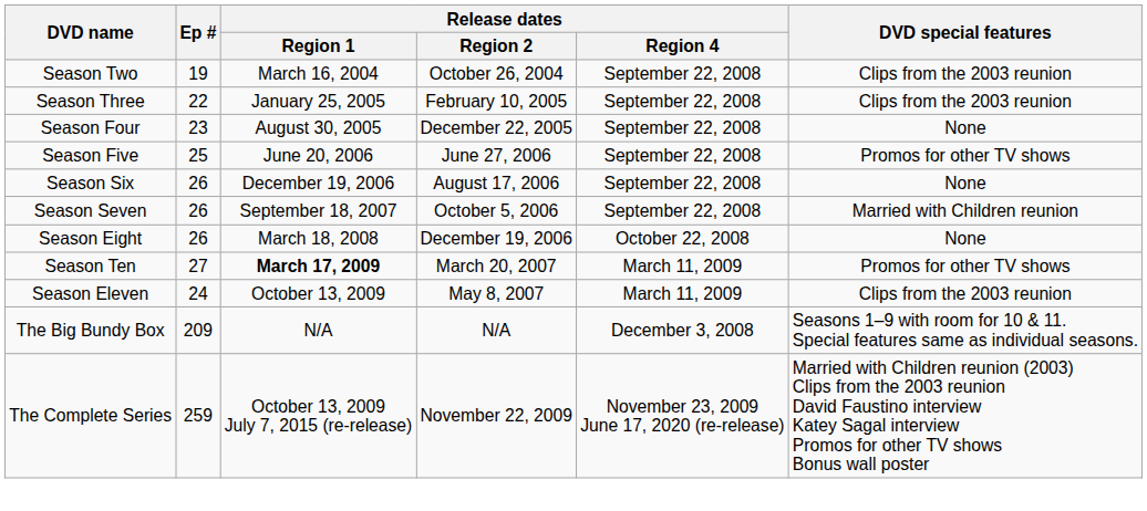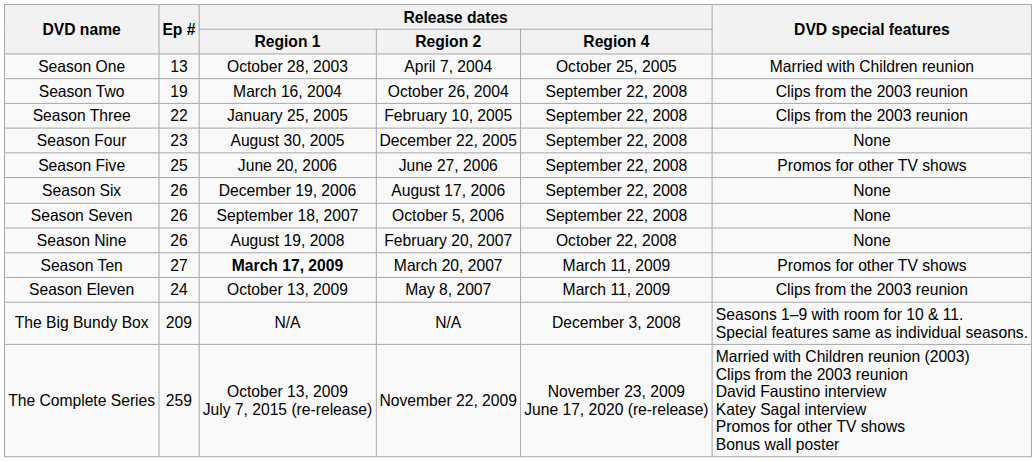 <table class="wikitable" style="text-align:center; font-size:95%;">
 <tr>
 <th rowspan="2">DVD name</th>
 <th rowspan="2">Ep #</th>
 <th colspan="3">Release dates</th>
 <th rowspan="2">DVD special features</th>
 </tr>
 <tr>
 <th>Region 1</th>
 <th>Region 2</th>
 <th>Region 4</th>
+</tr>
+<tr>
+<td>Season One</td>
+<td style="text-align:center;">13</td>
+<td>October 28, 2003</td>
+<td>April 7, 2004</td>
+<td>October 25, 2005</td>
+<td>Married with Children reunion</td>
 </tr>
 <tr>
 <td>Season Two</td>
 <td style="text-align:center;">19</td>
 <td>March 16, 2004</td>
 <td>October 26, 2004</td>
 <td>September 22, 2008</td>
 <td>Clips from the 2003 reunion</td>
 </tr>
 <tr>
 <td>Season Three</td>
 <td style="text-align:center;">22</td>
 <td>January 25, 2005</td>
 <td>February 10, 2005</td>
 <td>September 22, 2008</td>
 <td>Clips from the 2003 reunion</td>
 </tr>
 <tr>
 <td>Season Four</td>
 <td style="text-align:center;">23</td>
 <td>August 30, 2005</td>
 <td>December 22, 2005</td>
 <td>September 22, 2008</td>
 <td>None</td>
 </tr>
 <tr>
 <td>Season Five</td>
 <td style="text-align:center;">25</td>
 <td>June 20, 2006</td>
 <td>June 27, 2006</td>
 <td>September 22, 2008</td>
 <td>Promos for other TV shows</td>
 </tr>
 <tr>
 <td>Season Six</td>
 <td style="text-align:center;">26</td>
 <td>December 19, 2006</td>
 <td>August 17, 2006</td>
 <td>September 22, 2008</td>
 <td>None</td>
 </tr>
 <tr>
 <td>Season Seven</td>
 <td style="text-align:center;">26</td>
 <td>September 18, 2007</td>
 <td>October 5, 2006</td>
 <td>September 22, 2008</td>
-<td>Married with Children reunion</td>
+<td>None</td>
 </tr>
 <tr>
-<td>Season Eight</td>
+<td>Season Nine</td>
 <td style="text-align:center;">26</td>
-<td>March 18, 2008</td>
-<td>December 19, 2006</td>
+<td>August 19, 2008</td>
+<td>February 20, 2007</td>
 <td>October 22, 2008</td>
 <td>None</td>
 </tr>
 <tr>
 <td>Season Ten</td>
 <td style="text-align:center;">27</td>
 <td><strong>March 17, 2009</strong></td>
 <td>March 20, 2007</td>
 <td>March 11, 2009</td>
 <td>Promos for other TV shows</td>
 </tr>
 <tr>
 <td>Season Eleven</td>
 <td style="text-align:center;">24</td>
 <td>October 13, 2009</td>
 <td>May 8, 2007</td>
 <td>March 11, 2009</td>
 <td>Clips from the 2003 reunion</td>
 </tr>
 <tr>
 <td>The Big Bundy Box</td>
 <td>209</td>
 <td>N/A</td>
 <td>N/A</td>
 <td>December 3, 2008</td>
 <td style="text-align:left;">Seasons 1–9 with room for 10 & 11.<br>Special features same as individual seasons.</td>
 </tr>
 <tr>
 <td>The Complete Series</td>
 <td style="text-align:center;">259</td>
 <td>October 13, 2009<br>July 7, 2015 (re-release)</td>
 <td>November 22, 2009</td>
 <td>November 23, 2009<br>June 17, 2020 (re-release)</td>
 <td style="text-align:left;">Married with Children reunion (2003)<br>Clips from the 2003 reunion<br>David Faustino interview<br>Katey Sagal interview<br>Promos for other TV shows<br>Bonus wall poster</td>
 </tr>
 </table>
